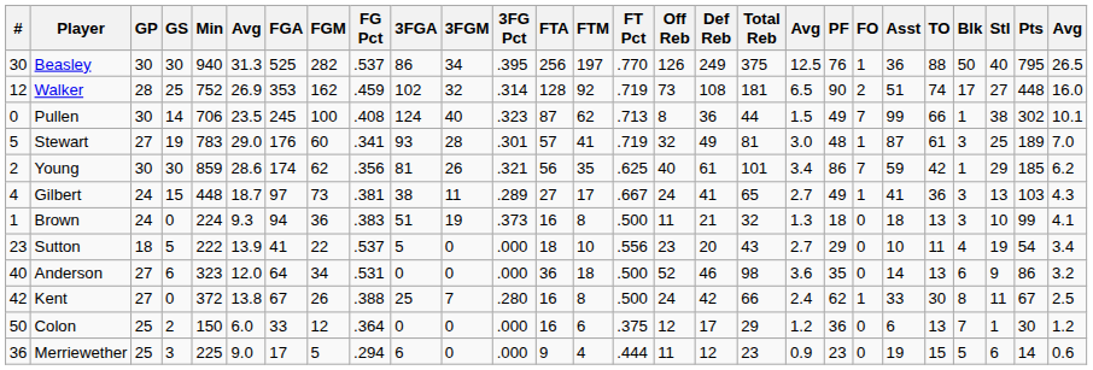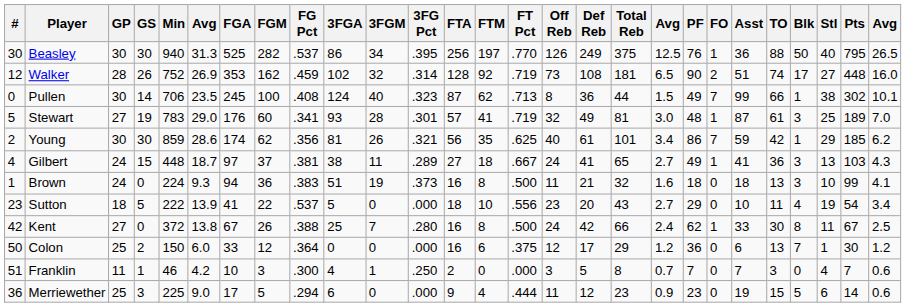 <table class="wikitable sortable" style="font-size:80%;">
 <tr>
 <th>#</th>
 <th>Player</th>
 <th>GP</th>
 <th>GS</th>
 <th>Min</th>
 <th>Avg</th>
 <th>FGA</th>
 <th>FGM</th>
 <th>FG Pct</th>
 <th>3FGA</th>
 <th>3FGM</th>
 <th>3FG Pct</th>
 <th>FTA</th>
 <th>FTM</th>
 <th>FT Pct</th>
 <th>Off Reb</th>
 <th>Def Reb</th>
 <th>Total Reb</th>
 <th>Avg</th>
 <th>PF</th>
 <th>FO</th>
 <th>Asst</th>
 <th>TO</th>
 <th>Blk</th>
 <th>Stl</th>
 <th>Pts</th>
 <th>Avg</th>
 </tr>
 <tr>
 <td>30</td>
 <td><a href='#'>Beasley</a></td>
 <td>30</td>
 <td>30</td>
 <td>940</td>
 <td>31.3</td>
 <td>525</td>
 <td>282</td>
 <td>.537</td>
 <td>86</td>
 <td>34</td>
 <td>.395</td>
 <td>256</td>
 <td>197</td>
 <td>.770</td>
 <td>126</td>
 <td>249</td>
 <td>375</td>
 <td>12.5</td>
 <td>76</td>
 <td>1</td>
 <td>36</td>
 <td>88</td>
 <td>50</td>
 <td>40</td>
 <td>795</td>
 <td>26.5</td>
 </tr>
 <tr>
 <td>12</td>
 <td><a href='#'>Walker</a></td>
 <td>28</td>
-<td>25</td>
+<td>26</td>
 <td>752</td>
 <td>26.9</td>
 <td>353</td>
 <td>162</td>
 <td>.459</td>
 <td>102</td>
 <td>32</td>
 <td>.314</td>
 <td>128</td>
 <td>92</td>
 <td>.719</td>
 <td>73</td>
 <td>108</td>
 <td>181</td>
 <td>6.5</td>
 <td>90</td>
 <td>2</td>
 <td>51</td>
 <td>74</td>
 <td>17</td>
 <td>27</td>
 <td>448</td>
 <td>16.0</td>
 </tr>
 <tr>
 <td>0</td>
 <td>Pullen</td>
 <td>30</td>
 <td>14</td>
 <td>706</td>
 <td>23.5</td>
 <td>245</td>
 <td>100</td>
 <td>.408</td>
 <td>124</td>
 <td>40</td>
 <td>.323</td>
 <td>87</td>
 <td>62</td>
 <td>.713</td>
 <td>8</td>
 <td>36</td>
 <td>44</td>
 <td>1.5</td>
 <td>49</td>
 <td>7</td>
 <td>99</td>
 <td>66</td>
 <td>1</td>
 <td>38</td>
 <td>302</td>
 <td>10.1</td>
 </tr>
 <tr>
 <td>5</td>
 <td>Stewart</td>
 <td>27</td>
 <td>19</td>
 <td>783</td>
 <td>29.0</td>
 <td>176</td>
 <td>60</td>
 <td>.341</td>
 <td>93</td>
 <td>28</td>
 <td>.301</td>
 <td>57</td>
 <td>41</td>
 <td>.719</td>
 <td>32</td>
 <td>49</td>
 <td>81</td>
 <td>3.0</td>
 <td>48</td>
 <td>1</td>
 <td>87</td>
 <td>61</td>
 <td>3</td>
 <td>25</td>
 <td>189</td>
 <td>7.0</td>
 </tr>
 <tr>
 <td>2</td>
 <td>Young</td>
 <td>30</td>
 <td>30</td>
 <td>859</td>
 <td>28.6</td>
 <td>174</td>
 <td>62</td>
 <td>.356</td>
 <td>81</td>
 <td>26</td>
 <td>.321</td>
 <td>56</td>
 <td>35</td>
 <td>.625</td>
 <td>40</td>
 <td>61</td>
 <td>101</td>
 <td>3.4</td>
 <td>86</td>
 <td>7</td>
 <td>59</td>
 <td>42</td>
 <td>1</td>
 <td>29</td>
 <td>185</td>
 <td>6.2</td>
 </tr>
 <tr>
 <td>4</td>
 <td>Gilbert</td>
 <td>24</td>
 <td>15</td>
 <td>448</td>
 <td>18.7</td>
 <td>97</td>
-<td>73</td>
+<td>37</td>
 <td>.381</td>
 <td>38</td>
 <td>11</td>
 <td>.289</td>
 <td>27</td>
-<td>17</td>
+<td>18</td>
 <td>.667</td>
 <td>24</td>
 <td>41</td>
 <td>65</td>
 <td>2.7</td>
 <td>49</td>
 <td>1</td>
 <td>41</td>
 <td>36</td>
 <td>3</td>
 <td>13</td>
 <td>103</td>
 <td>4.3</td>
 </tr>
 <tr>
 <td>1</td>
 <td>Brown</td>
 <td>24</td>
 <td>0</td>
 <td>224</td>
 <td>9.3</td>
 <td>94</td>
 <td>36</td>
 <td>.383</td>
 <td>51</td>
 <td>19</td>
 <td>.373</td>
 <td>16</td>
 <td>8</td>
 <td>.500</td>
 <td>11</td>
 <td>21</td>
 <td>32</td>
-<td>1.3</td>
+<td>1.6</td>
 <td>18</td>
 <td>0</td>
 <td>18</td>
 <td>13</td>
 <td>3</td>
 <td>10</td>
 <td>99</td>
 <td>4.1</td>
 </tr>
 <tr>
 <td>23</td>
 <td>Sutton</td>
 <td>18</td>
 <td>5</td>
 <td>222</td>
 <td>13.9</td>
 <td>41</td>
 <td>22</td>
 <td>.537</td>
 <td>5</td>
 <td>0</td>
 <td>.000</td>
 <td>18</td>
 <td>10</td>
 <td>.556</td>
 <td>23</td>
 <td>20</td>
 <td>43</td>
 <td>2.7</td>
 <td>29</td>
 <td>0</td>
 <td>10</td>
 <td>11</td>
 <td>4</td>
 <td>19</td>
 <td>54</td>
 <td>3.4</td>
-</tr>
-<tr>
-<td>40</td>
-<td>Anderson</td>
-<td>27</td>
-<td>6</td>
-<td>323</td>
-<td>12.0</td>
-<td>64</td>
-<td>34</td>
-<td>.531</td>
-<td>0</td>
-<td>0</td>
-<td>.000</td>
-<td>36</td>
-<td>18</td>
-<td>.500</td>
-<td>52</td>
-<td>46</td>
-<td>98</td>
-<td>3.6</td>
-<td>35</td>
-<td>0</td>
-<td>14</td>
-<td>13</td>
-<td>6</td>
-<td>9</td>
-<td>86</td>
-<td>3.2</td>
 </tr>
 <tr>
 <td>42</td>
 <td>Kent</td>
 <td>27</td>
 <td>0</td>
 <td>372</td>
 <td>13.8</td>
 <td>67</td>
 <td>26</td>
 <td>.388</td>
 <td>25</td>
 <td>7</td>
 <td>.280</td>
 <td>16</td>
 <td>8</td>
 <td>.500</td>
 <td>24</td>
 <td>42</td>
 <td>66</td>
 <td>2.4</td>
 <td>62</td>
 <td>1</td>
 <td>33</td>
 <td>30</td>
 <td>8</td>
 <td>11</td>
 <td>67</td>
 <td>2.5</td>
 </tr>
 <tr>
 <td>50</td>
 <td>Colon</td>
 <td>25</td>
 <td>2</td>
 <td>150</td>
 <td>6.0</td>
 <td>33</td>
 <td>12</td>
 <td>.364</td>
 <td>0</td>
 <td>0</td>
 <td>.000</td>
 <td>16</td>
 <td>6</td>
 <td>.375</td>
 <td>12</td>
 <td>17</td>
 <td>29</td>
 <td>1.2</td>
 <td>36</td>
 <td>0</td>
 <td>6</td>
 <td>13</td>
 <td>7</td>
 <td>1</td>
 <td>30</td>
 <td>1.2</td>
 </tr>
 <tr>
+<td>51</td>
+<td>Franklin</td>
+<td>11</td>
+<td>1</td>
+<td>46</td>
+<td>4.2</td>
+<td>10</td>
+<td>3</td>
+<td>.300</td>
+<td>4</td>
+<td>1</td>
+<td>.250</td>
+<td>2</td>
+<td>0</td>
+<td>.000</td>
+<td>3</td>
+<td>5</td>
+<td>8</td>
+<td>0.7</td>
+<td>7</td>
+<td>0</td>
+<td>7</td>
+<td>3</td>
+<td>0</td>
+<td>4</td>
+<td>7</td>
+<td>0.6</td>
+</tr>
+<tr>
 <td>36</td>
 <td>Merriewether</td>
 <td>25</td>
 <td>3</td>
 <td>225</td>
 <td>9.0</td>
 <td>17</td>
 <td>5</td>
 <td>.294</td>
 <td>6</td>
 <td>0</td>
 <td>.000</td>
 <td>9</td>
 <td>4</td>
 <td>.444</td>
 <td>11</td>
 <td>12</td>
 <td>23</td>
 <td>0.9</td>
 <td>23</td>
 <td>0</td>
 <td>19</td>
 <td>15</td>
 <td>5</td>
 <td>6</td>
 <td>14</td>
 <td>0.6</td>
 </tr>
 </table>
